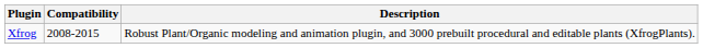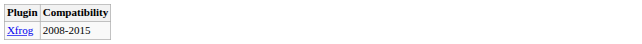 <table class="wikitable">
 <tr>
 <th>Plugin</th>
 <th>Compatibility</th>
-<th>Description</th>
 </tr>
 <tr>
 <td><a href='#'>Xfrog</a></td>
 <td>2008-2015</td>
-<td>Robust Plant/Organic modeling and animation plugin, and 3000 prebuilt procedural and editable plants (XfrogPlants).</td>
 </tr>
 </table>
